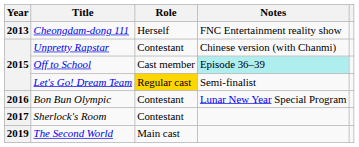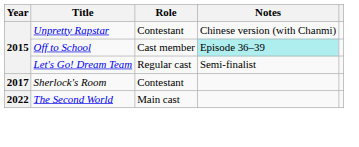 <table class="wikitable plainrowheaders">
 <tr>
 <th scope="col">Year</th>
 <th scope="col">Title</th>
 <th scope="col">Role</th>
 <th scope="col">Notes</th>
 <th scope="col" class="unsortable"></th>
-</tr>
-<tr>
-<th scope="row">2013</th>
-<td><em><a href='#'>Cheongdam-dong 111</a></em></td>
-<td>Herself</td>
-<td>FNC Entertainment reality show</td>
-<td style="text-align:center"></td>
 </tr>
 <tr>
 <th scope="row" rowspan="3">2015</th>
 <td><em><a href='#'>Unpretty Rapstar</a></em></td>
 <td>Contestant</td>
 <td>Chinese version (with Chanmi)</td>
 <td style="text-align:center"></td>
 </tr>
 <tr>
 <td><em><a href='#'>Off to School</a></em></td>
 <td>Cast member</td>
 <td style="background: paleturquoise;">Episode 36–39</td>
 <td style="text-align:center"></td>
 </tr>
 <tr>
 <td><em><a href='#'>Let's Go! Dream Team</a></em></td>
-<td style="background: gold;">Regular cast</td>
+<td>Regular cast</td>
 <td>Semi-finalist</td>
 <td></td>
-</tr>
-<tr>
-<th scope="row">2016</th>
-<td><em>Bon Bun Olympic</em></td>
-<td>Contestant</td>
-<td><a href='#'>Lunar New Year</a> Special Program</td>
-<td style="text-align:center"></td>
 </tr>
 <tr>
 <th scope="row">2017</th>
 <td><em>Sherlock's Room</em></td>
 <td>Contestant</td>
 <td></td>
 <td style="text-align:center"></td>
 </tr>
 <tr>
-<th scope="row">2019</th>
+<th scope="row">2022</th>
 <td><em><a href='#'>The Second World</a></em></td>
 <td>Main cast</td>
 <td></td>
 <td style="text-align:center"></td>
 </tr>
 </table>
